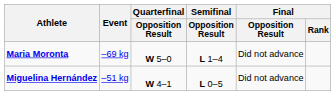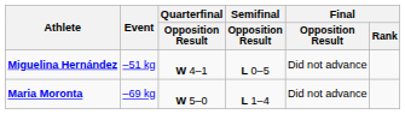 <table class=wikitable style=font-size:90%;text-align:center>
 <tr>
 <th rowspan=2>Athlete</th>
 <th rowspan=2>Event</th>
 <th>Quarterfinal</th>
 <th>Semifinal</th>
 <th colspan=2>Final</th>
 </tr>
 <tr style=font-size:95%>
 <th>Opposition<br>Result</th>
 <th>Opposition<br>Result</th>
 <th>Opposition<br>Result</th>
 <th>Rank</th>
 </tr>
 <tr>
+<td align=left><strong><a href='#'>Miguelina Hernández</a></strong></td>
+<td align=left><a href='#'>–51 kg</a></td>
+<td><br><strong>W</strong> 4–1</td>
+<td><br><strong>L</strong> 0–5</td>
+<td>Did not advance</td>
+<td></td>
+</tr>
+<tr>
 <td align=left><strong><a href='#'>Maria Moronta</a></strong></td>
 <td align=left><a href='#'>–69 kg</a></td>
 <td><br><strong>W</strong> 5–0</td>
 <td><br><strong>L</strong> 1–4</td>
 <td>Did not advance</td>
 <td></td>
 </tr>
-<tr>
-<td align=left><strong><a href='#'>Miguelina Hernández</a></strong></td>
-<td align=left><a href='#'>–51 kg</a></td>
-<td><br><strong>W</strong> 4–1</td>
-<td><br><strong>L</strong> 0–5</td>
-<td>Did not advance</td>
-<td></td>
-</tr>
 </table>
